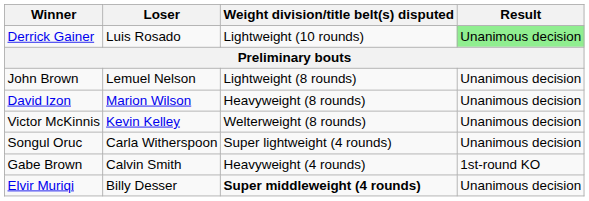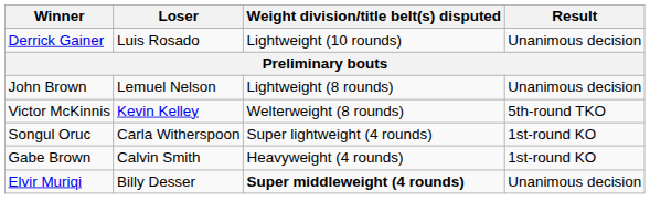 <table class=wikitable>
 <tr>
 <th>Winner</th>
 <th>Loser</th>
 <th>Weight division/title belt(s) disputed</th>
 <th>Result</th>
 </tr>
 <tr>
 <td> <a href='#'>Derrick Gainer</a></td>
 <td> Luis Rosado</td>
 <td>Lightweight (10 rounds)</td>
-<td style="background: lightgreen;">Unanimous decision</td>
+<td>Unanimous decision</td>
 </tr>
 <tr>
 <th colspan=4>Preliminary bouts</th>
 </tr>
 <tr>
 <td> John Brown</td>
 <td> Lemuel Nelson</td>
 <td>Lightweight (8 rounds)</td>
 <td>Unanimous decision</td>
 </tr>
 <tr>
-<td> <a href='#'>David Izon</a></td>
-<td> <a href='#'>Marion Wilson</a></td>
-<td>Heavyweight (8 rounds)</td>
-<td>Unanimous decision</td>
-</tr>
-<tr>
 <td> Victor McKinnis</td>
 <td> <a href='#'>Kevin Kelley</a></td>
 <td>Welterweight (8 rounds)</td>
-<td>Unanimous decision</td>
+<td>5th-round TKO</td>
 </tr>
 <tr>
 <td> Songul Oruc</td>
 <td> Carla Witherspoon</td>
 <td>Super lightweight (4 rounds)</td>
-<td>Unanimous decision</td>
+<td>1st-round KO</td>
 </tr>
 <tr>
 <td> Gabe Brown</td>
 <td> Calvin Smith</td>
 <td>Heavyweight (4 rounds)</td>
 <td>1st-round KO</td>
 </tr>
 <tr>
 <td> <a href='#'>Elvir Muriqi</a></td>
 <td> Billy Desser</td>
 <td><strong>Super middleweight (4 rounds)</strong></td>
 <td>Unanimous decision</td>
 </tr>
 </table>
